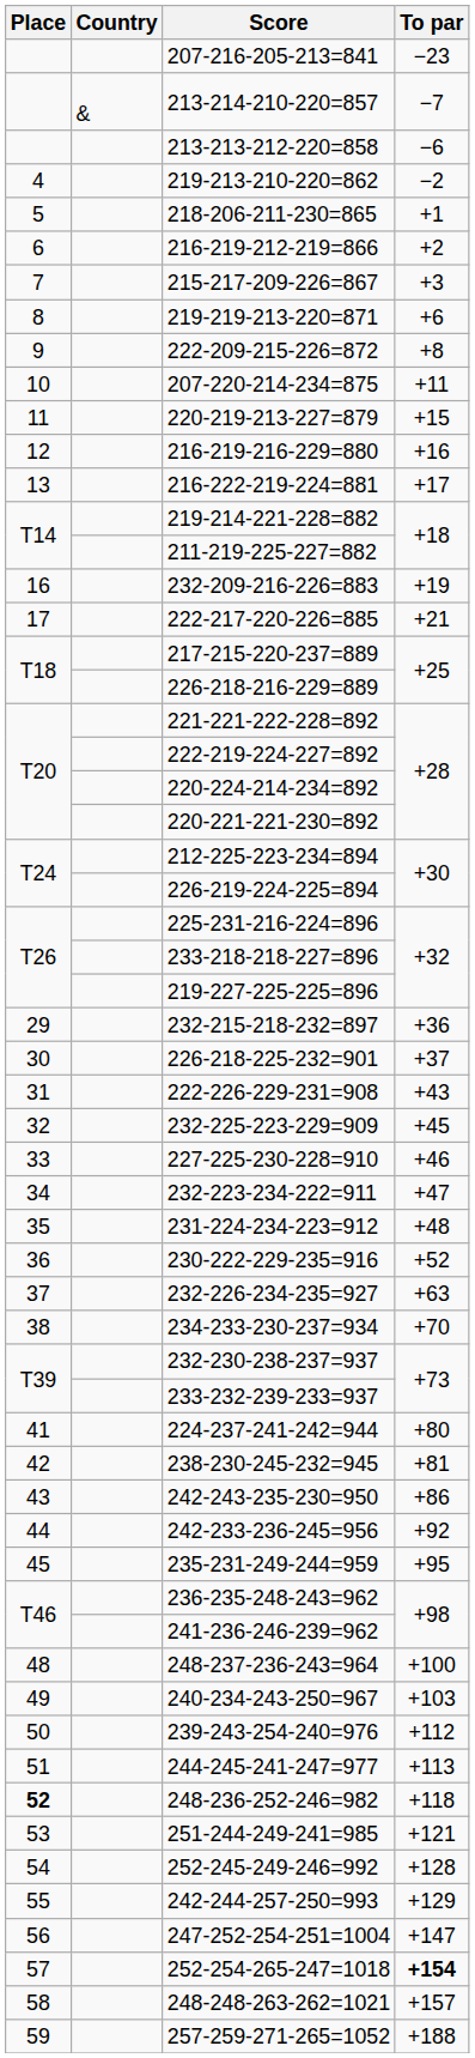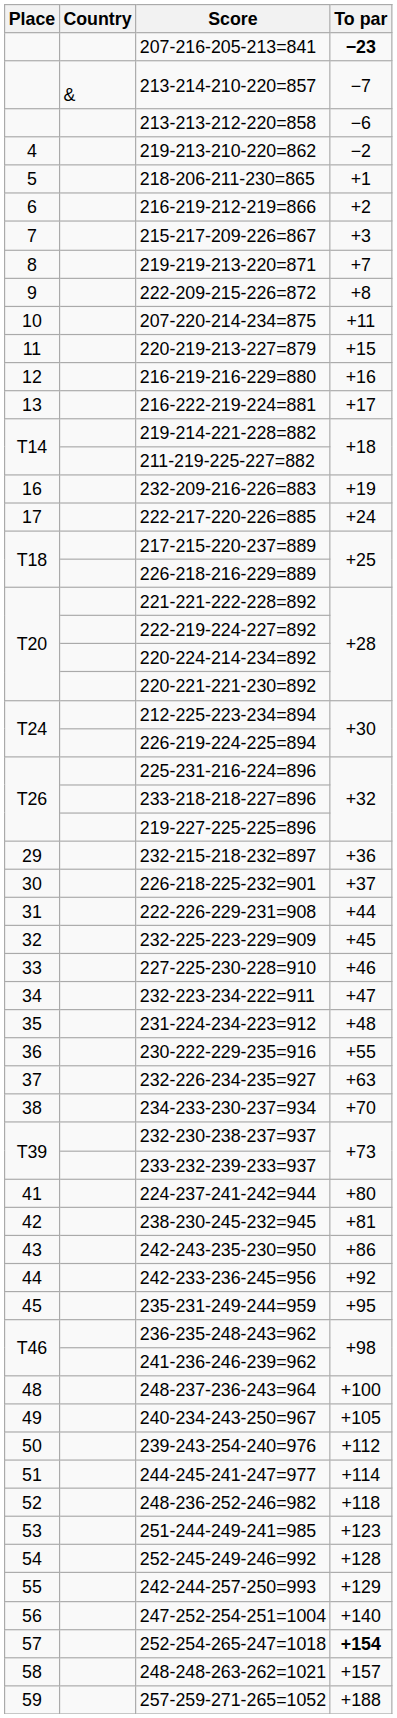 <table class="wikitable" style="font-size:95%;">
 <tr>
 <th>Place</th>
 <th>Country</th>
 <th>Score</th>
 <th>To par</th>
 </tr>
 <tr>
 <td align=center></td>
 <td></td>
 <td>207-216-205-213=841</td>
-<td align=center>−23</td>
+<td align=center><strong>−23</strong></td>
 </tr>
 <tr>
 <td align=center></td>
 <td><br>& </td>
 <td>213-214-210-220=857</td>
 <td align=center>−7</td>
 </tr>
 <tr>
 <td align=center></td>
 <td></td>
 <td>213-213-212-220=858</td>
 <td align=center>−6</td>
 </tr>
 <tr>
 <td align=center>4</td>
 <td></td>
 <td>219-213-210-220=862</td>
 <td align=center>−2</td>
 </tr>
 <tr>
 <td align=center>5</td>
 <td></td>
 <td>218-206-211-230=865</td>
 <td align=center>+1</td>
 </tr>
 <tr>
 <td align=center>6</td>
 <td></td>
 <td>216-219-212-219=866</td>
 <td align=center>+2</td>
 </tr>
 <tr>
 <td align=center>7</td>
 <td></td>
 <td>215-217-209-226=867</td>
 <td align=center>+3</td>
 </tr>
 <tr>
 <td align=center>8</td>
 <td></td>
 <td>219-219-213-220=871</td>
-<td align=center>+6</td>
+<td align=center>+7</td>
 </tr>
 <tr>
 <td align=center>9</td>
 <td></td>
 <td>222-209-215-226=872</td>
 <td align=center>+8</td>
 </tr>
 <tr>
 <td align=center>10</td>
 <td></td>
 <td>207-220-214-234=875</td>
 <td align=center>+11</td>
 </tr>
 <tr>
 <td align=center>11</td>
 <td></td>
 <td>220-219-213-227=879</td>
 <td align=center>+15</td>
 </tr>
 <tr>
 <td align=center>12</td>
 <td></td>
 <td>216-219-216-229=880</td>
 <td align=center>+16</td>
 </tr>
 <tr>
 <td align=center>13</td>
 <td></td>
 <td>216-222-219-224=881</td>
 <td align=center>+17</td>
 </tr>
 <tr>
 <td align=center rowspan=2>T14</td>
 <td></td>
 <td>219-214-221-228=882</td>
 <td align=center rowspan=2>+18</td>
 </tr>
 <tr>
 <td></td>
 <td>211-219-225-227=882</td>
 </tr>
 <tr>
 <td align=center>16</td>
 <td></td>
 <td>232-209-216-226=883</td>
 <td align=center>+19</td>
 </tr>
 <tr>
 <td align=center>17</td>
 <td></td>
 <td>222-217-220-226=885</td>
-<td align=center>+21</td>
+<td align=center>+24</td>
 </tr>
 <tr>
 <td align=center rowspan=2>T18</td>
 <td></td>
 <td>217-215-220-237=889</td>
 <td align=center rowspan=2>+25</td>
 </tr>
 <tr>
 <td></td>
 <td>226-218-216-229=889</td>
 </tr>
 <tr>
 <td align=center rowspan=4>T20</td>
 <td></td>
 <td>221-221-222-228=892</td>
 <td align=center rowspan=4>+28</td>
 </tr>
 <tr>
 <td></td>
 <td>222-219-224-227=892</td>
 </tr>
 <tr>
 <td></td>
 <td>220-224-214-234=892</td>
 </tr>
 <tr>
 <td></td>
 <td>220-221-221-230=892</td>
 </tr>
 <tr>
 <td align=center rowspan=2>T24</td>
 <td></td>
 <td>212-225-223-234=894</td>
 <td align=center rowspan=2>+30</td>
 </tr>
 <tr>
 <td></td>
 <td>226-219-224-225=894</td>
 </tr>
 <tr>
 <td align=center rowspan=3>T26</td>
 <td></td>
 <td>225-231-216-224=896</td>
 <td align=center rowspan=3>+32</td>
 </tr>
 <tr>
 <td></td>
 <td>233-218-218-227=896</td>
 </tr>
 <tr>
 <td></td>
 <td>219-227-225-225=896</td>
 </tr>
 <tr>
 <td align=center>29</td>
 <td></td>
 <td>232-215-218-232=897</td>
 <td align=center>+36</td>
 </tr>
 <tr>
 <td align=center>30</td>
 <td></td>
 <td>226-218-225-232=901</td>
 <td align=center>+37</td>
 </tr>
 <tr>
 <td align=center>31</td>
 <td></td>
 <td>222-226-229-231=908</td>
-<td align=center>+43</td>
+<td align=center>+44</td>
 </tr>
 <tr>
 <td align=center>32</td>
 <td></td>
 <td>232-225-223-229=909</td>
 <td align=center>+45</td>
 </tr>
 <tr>
 <td align=center>33</td>
 <td></td>
 <td>227-225-230-228=910</td>
 <td align=center>+46</td>
 </tr>
 <tr>
 <td align=center>34</td>
 <td></td>
 <td>232-223-234-222=911</td>
 <td align=center>+47</td>
 </tr>
 <tr>
 <td align=center>35</td>
 <td></td>
 <td>231-224-234-223=912</td>
 <td align=center>+48</td>
 </tr>
 <tr>
 <td align=center>36</td>
 <td></td>
 <td>230-222-229-235=916</td>
-<td align=center>+52</td>
+<td align=center>+55</td>
 </tr>
 <tr>
 <td align=center>37</td>
 <td></td>
 <td>232-226-234-235=927</td>
 <td align=center>+63</td>
 </tr>
 <tr>
 <td align=center>38</td>
 <td></td>
 <td>234-233-230-237=934</td>
 <td align=center>+70</td>
 </tr>
 <tr>
 <td align=center rowspan=2>T39</td>
 <td></td>
 <td>232-230-238-237=937</td>
 <td align=center rowspan=2>+73</td>
 </tr>
 <tr>
 <td></td>
 <td>233-232-239-233=937</td>
 </tr>
 <tr>
 <td align=center>41</td>
 <td></td>
 <td>224-237-241-242=944</td>
 <td align=center>+80</td>
 </tr>
 <tr>
 <td align=center>42</td>
 <td></td>
 <td>238-230-245-232=945</td>
 <td align=center>+81</td>
 </tr>
 <tr>
 <td align=center>43</td>
 <td></td>
 <td>242-243-235-230=950</td>
 <td align=center>+86</td>
 </tr>
 <tr>
 <td align=center>44</td>
 <td></td>
 <td>242-233-236-245=956</td>
 <td align=center>+92</td>
 </tr>
 <tr>
 <td align=center>45</td>
 <td></td>
 <td>235-231-249-244=959</td>
 <td align=center>+95</td>
 </tr>
 <tr>
 <td align=center rowspan=2>T46</td>
 <td></td>
 <td>236-235-248-243=962</td>
 <td align=center rowspan=2>+98</td>
 </tr>
 <tr>
 <td></td>
 <td>241-236-246-239=962</td>
 </tr>
 <tr>
 <td align=center>48</td>
 <td></td>
 <td>248-237-236-243=964</td>
 <td align=center>+100</td>
 </tr>
 <tr>
 <td align=center>49</td>
 <td></td>
 <td>240-234-243-250=967</td>
-<td align=center>+103</td>
+<td align=center>+105</td>
 </tr>
 <tr>
 <td align=center>50</td>
 <td></td>
 <td>239-243-254-240=976</td>
 <td align=center>+112</td>
 </tr>
 <tr>
 <td align=center>51</td>
 <td></td>
 <td>244-245-241-247=977</td>
-<td align=center>+113</td>
+<td align=center>+114</td>
 </tr>
 <tr>
-<td align=center><strong>52</strong></td>
+<td align=center>52</td>
 <td></td>
 <td>248-236-252-246=982</td>
 <td align=center>+118</td>
 </tr>
 <tr>
 <td align=center>53</td>
 <td></td>
 <td>251-244-249-241=985</td>
-<td align=center>+121</td>
+<td align=center>+123</td>
 </tr>
 <tr>
 <td align=center>54</td>
 <td></td>
 <td>252-245-249-246=992</td>
 <td align=center>+128</td>
 </tr>
 <tr>
 <td align=center>55</td>
 <td></td>
 <td>242-244-257-250=993</td>
 <td align=center>+129</td>
 </tr>
 <tr>
 <td align=center>56</td>
 <td></td>
 <td>247-252-254-251=1004</td>
-<td align=center>+147</td>
+<td align=center>+140</td>
 </tr>
 <tr>
 <td align=center>57</td>
 <td></td>
 <td>252-254-265-247=1018</td>
 <td align=center><strong>+154</strong></td>
 </tr>
 <tr>
 <td align=center>58</td>
 <td></td>
 <td>248-248-263-262=1021</td>
 <td align=center>+157</td>
 </tr>
 <tr>
 <td align=center>59</td>
 <td></td>
 <td>257-259-271-265=1052</td>
 <td align=center>+188</td>
 </tr>
 </table>
